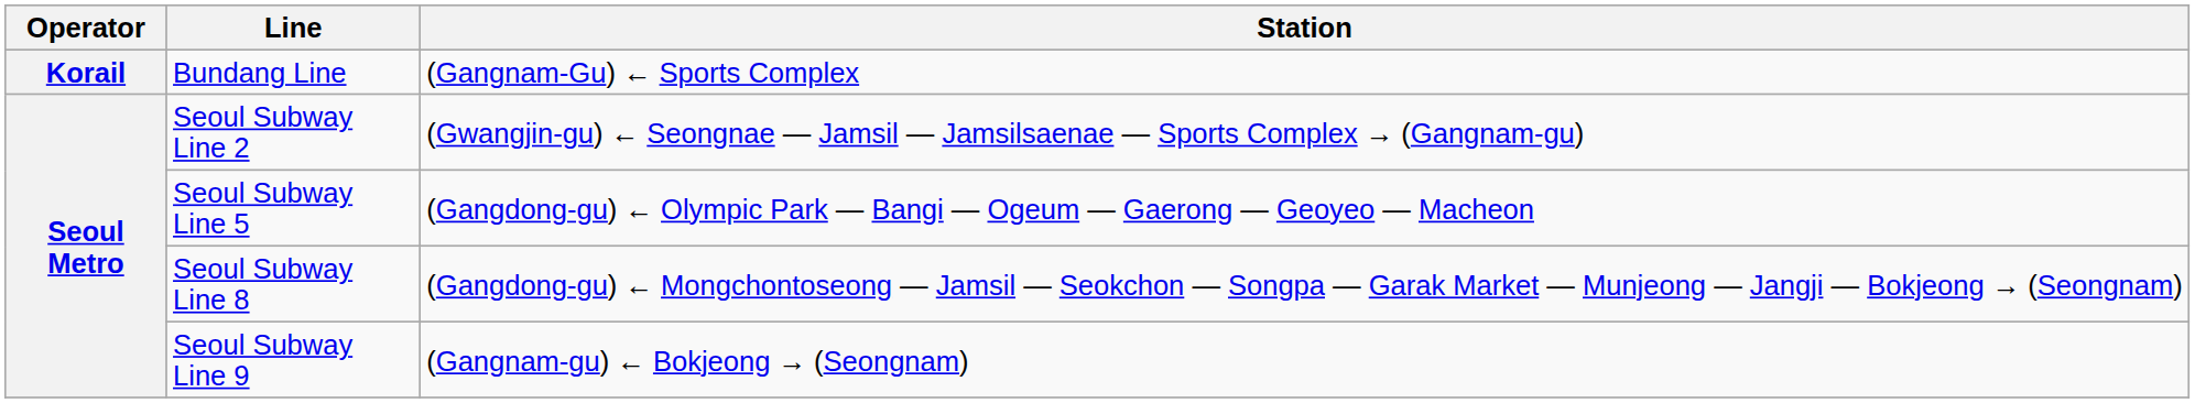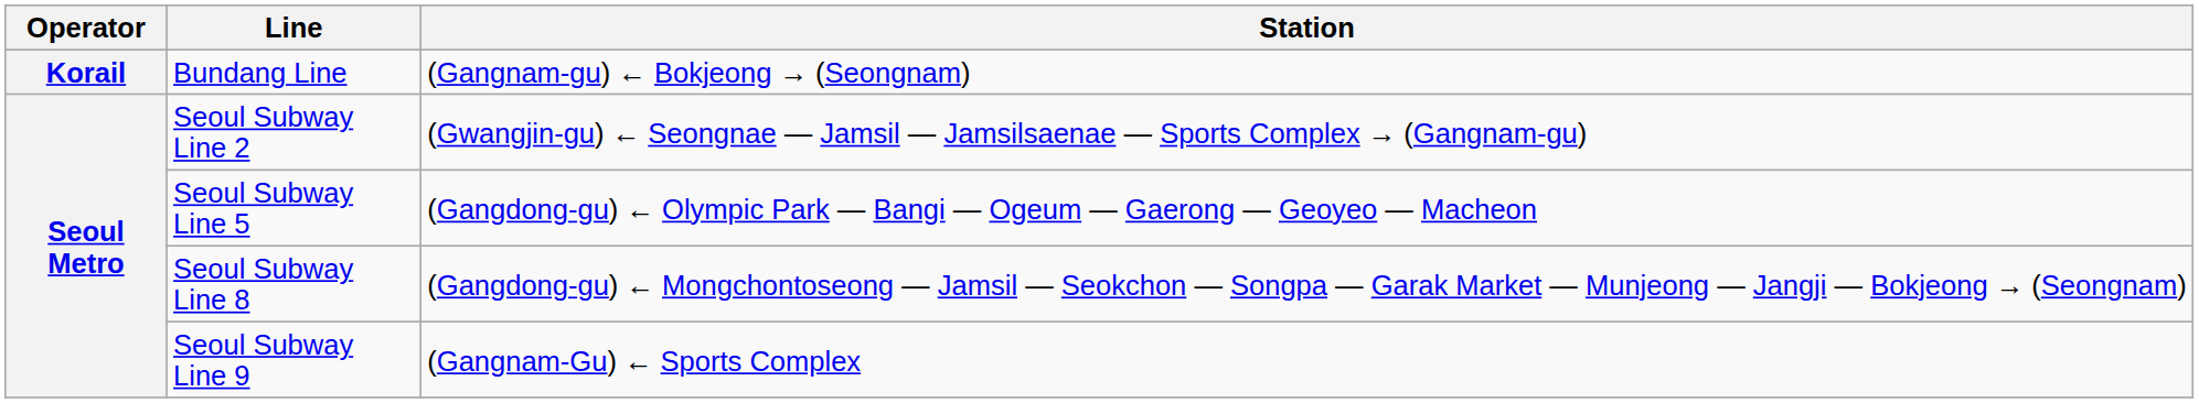 <table class="wikitable" style="font-size:95%;">
 <tr>
 <th width="80px">Operator</th>
 <th width="130px">Line</th>
 <th>Station</th>
 </tr>
 <tr>
 <th><a href='#'>Korail</a></th>
 <td><a href='#'>Bundang Line</a></td>
-<td>(<a href='#'>Gangnam-Gu</a>) ← <a href='#'>Sports Complex</a></td>
+<td>(<a href='#'>Gangnam-gu</a>) ← <a href='#'>Bokjeong</a> → (<a href='#'>Seongnam</a>)</td>
 </tr>
 <tr>
 <th rowspan="4"><a href='#'>Seoul Metro</a></th>
 <td><a href='#'>Seoul Subway Line 2</a></td>
 <td>(<a href='#'>Gwangjin-gu</a>) ← <a href='#'>Seongnae</a> — <a href='#'>Jamsil</a> — <a href='#'>Jamsilsaenae</a> — <a href='#'>Sports Complex</a> → (<a href='#'>Gangnam-gu</a>)</td>
 </tr>
 <tr>
 <td><a href='#'>Seoul Subway Line 5</a></td>
 <td>(<a href='#'>Gangdong-gu</a>) ← <a href='#'>Olympic Park</a> — <a href='#'>Bangi</a> — <a href='#'>Ogeum</a> — <a href='#'>Gaerong</a> — <a href='#'>Geoyeo</a> — <a href='#'>Macheon</a><br></td>
 </tr>
 <tr>
 <td><a href='#'>Seoul Subway Line 8</a></td>
 <td>(<a href='#'>Gangdong-gu</a>) ← <a href='#'>Mongchontoseong</a> — <a href='#'>Jamsil</a> — <a href='#'>Seokchon</a> — <a href='#'>Songpa</a> — <a href='#'>Garak Market</a> — <a href='#'>Munjeong</a> — <a href='#'>Jangji</a> — <a href='#'>Bokjeong</a> → (<a href='#'>Seongnam</a>)</td>
 </tr>
 <tr>
 <td><a href='#'>Seoul Subway Line 9</a></td>
-<td>(<a href='#'>Gangnam-gu</a>) ← <a href='#'>Bokjeong</a> → (<a href='#'>Seongnam</a>)</td>
+<td>(<a href='#'>Gangnam-Gu</a>) ← <a href='#'>Sports Complex</a></td>
 </tr>
 </table>
